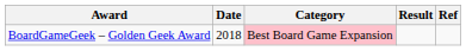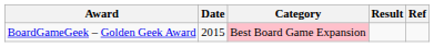 <table class="wikitable">
 <tr>
 <th>Award</th>
 <th>Date</th>
 <th>Category</th>
 <th>Result</th>
 <th>Ref</th>
 </tr>
 <tr>
 <td><a href='#'>BoardGameGeek</a> – <a href='#'>Golden Geek Award</a></td>
-<td style="text-align: center;">2018</td>
+<td style="text-align: center;">2015</td>
 <td style="background: pink;">Best Board Game Expansion</td>
 <td></td>
 <td></td>
 </tr>
 </table>
